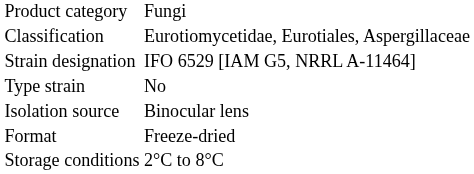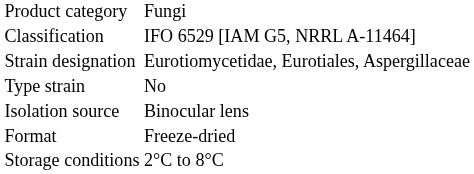 <table>
 <tr>
 <td>Product category</td>
 <td>Fungi</td>
 </tr>
 <tr>
 <td>Classification</td>
-<td>Eurotiomycetidae, Eurotiales, Aspergillaceae</td>
+<td>IFO 6529 [IAM G5, NRRL A-11464]</td>
 </tr>
 <tr>
 <td>Strain designation</td>
-<td>IFO 6529 [IAM G5, NRRL A-11464]</td>
+<td>Eurotiomycetidae, Eurotiales, Aspergillaceae</td>
 </tr>
 <tr>
 <td>Type strain</td>
 <td>No</td>
 </tr>
 <tr>
 <td>Isolation source</td>
 <td>Binocular lens</td>
 </tr>
 <tr>
 <td>Format</td>
 <td>Freeze-dried</td>
 </tr>
 <tr>
 <td>Storage conditions</td>
 <td>2°C to 8°C</td>
 </tr>
 </table>
